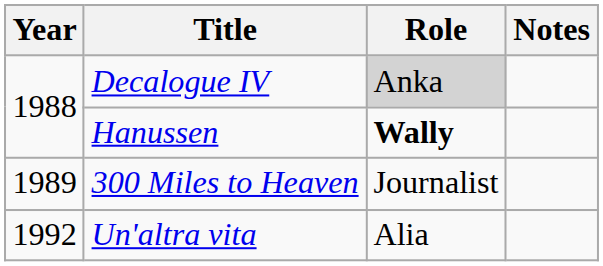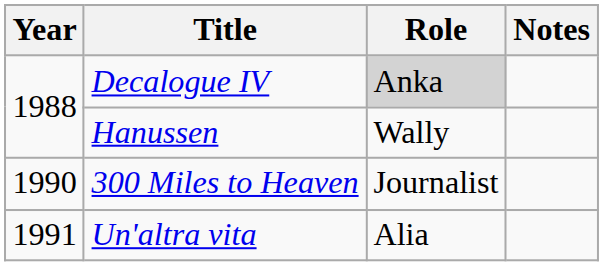 <table class="wikitable sortable">
 <tr>
 <th>Year</th>
 <th>Title</th>
 <th>Role</th>
 <th class="unsortable">Notes</th>
 </tr>
 <tr>
 <td rowspan = "2">1988</td>
 <td><em><a href='#'>Decalogue IV</a></em></td>
 <td style="background: lightgrey;">Anka</td>
 <td></td>
 </tr>
 <tr>
 <td><em><a href='#'>Hanussen</a></em></td>
-<td><strong>Wally</strong></td>
+<td>Wally</td>
 <td></td>
 </tr>
 <tr>
-<td>1989</td>
+<td>1990</td>
 <td><em><a href='#'>300 Miles to Heaven</a></em></td>
 <td>Journalist</td>
 <td></td>
 </tr>
 <tr>
-<td>1992</td>
+<td>1991</td>
 <td><em><a href='#'>Un'altra vita</a></em></td>
 <td>Alia</td>
 </tr>
 </table>
